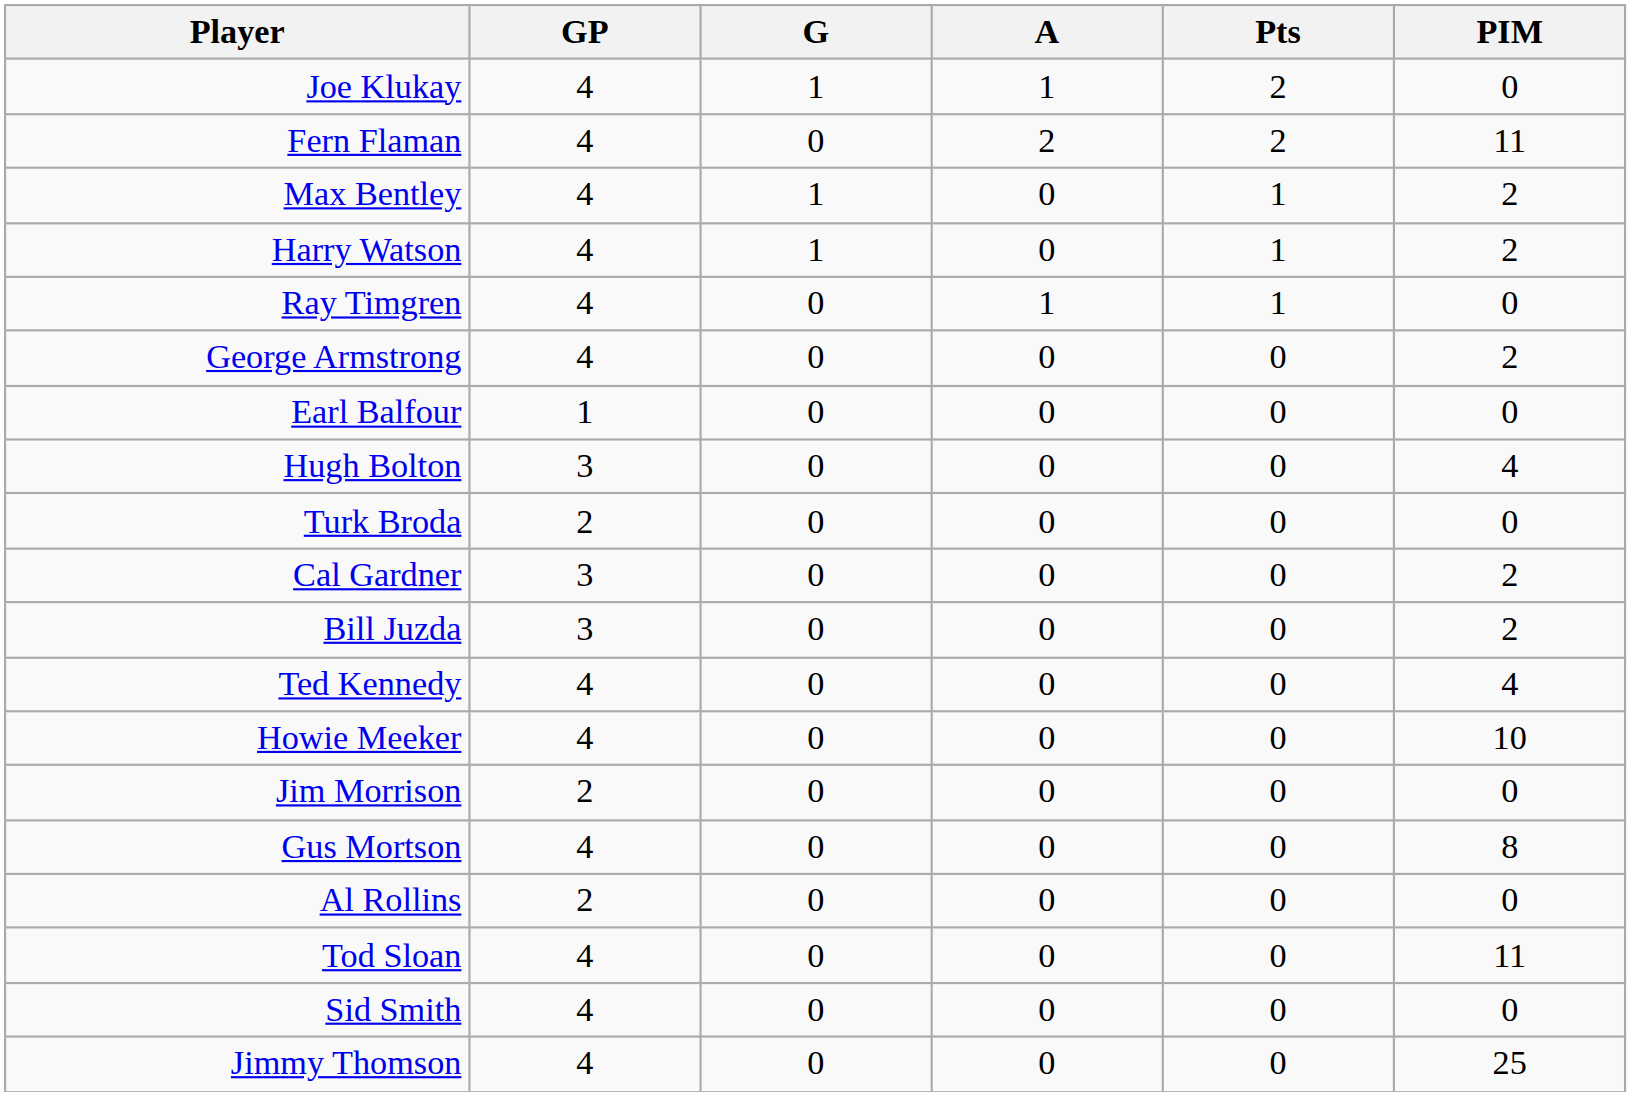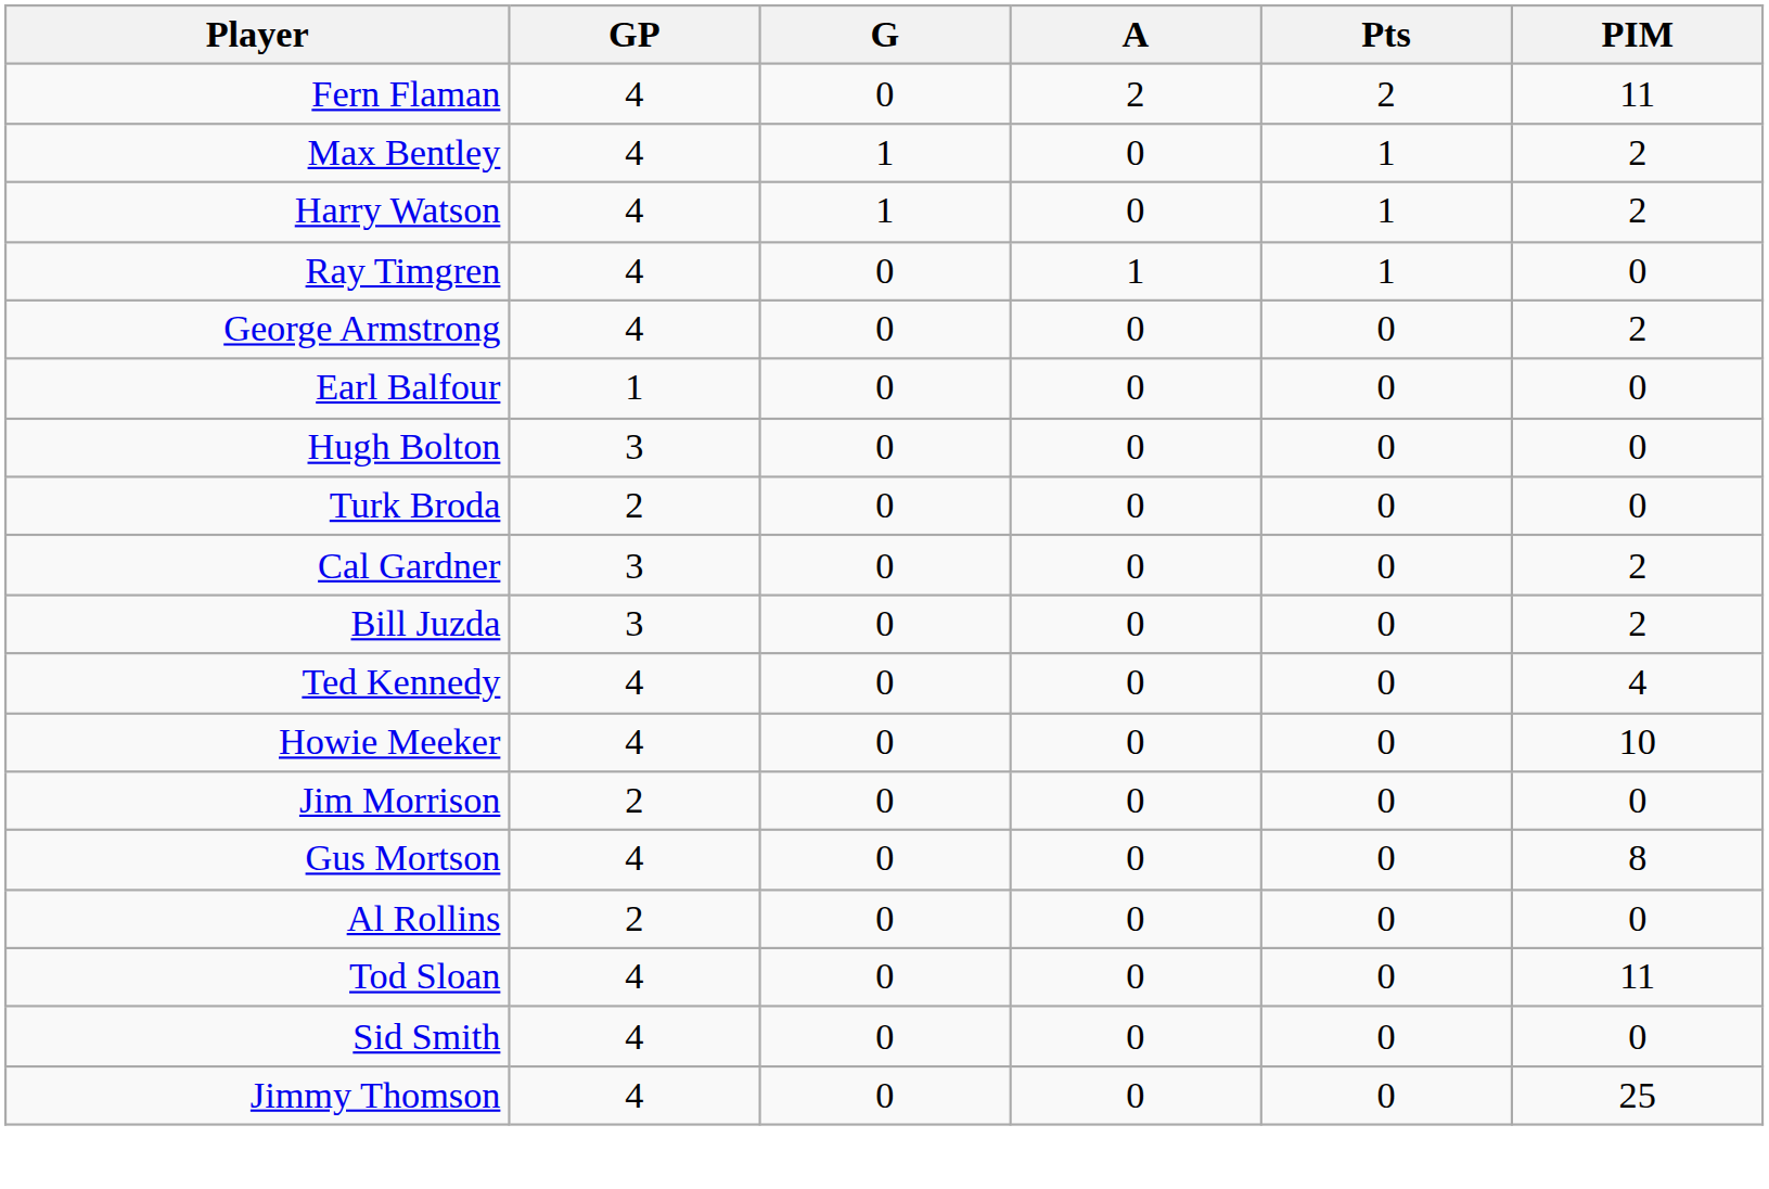 <table class="wikitable sortable" width="60%">
 <tr ALIGN="center">
 <th bgcolor="#DDDDFF" width="10%">Player</th>
 <th bgcolor="#DDDDFF" width="5%">GP</th>
 <th bgcolor="#DDDDFF" width="5%">G</th>
 <th bgcolor="#DDDDFF" width="5%">A</th>
 <th bgcolor="#DDDDFF" width="5%">Pts</th>
 <th bgcolor="#DDDDFF" width="5%">PIM</th>
-</tr>
-<tr align="center">
-<td align="right"><a href='#'>Joe Klukay</a></td>
-<td>4</td>
-<td>1</td>
-<td>1</td>
-<td>2</td>
-<td>0</td>
 </tr>
 <tr align="center">
 <td align="right"><a href='#'>Fern Flaman</a></td>
 <td>4</td>
 <td>0</td>
 <td>2</td>
 <td>2</td>
 <td>11</td>
 </tr>
 <tr align="center">
 <td align="right"><a href='#'>Max Bentley</a></td>
 <td>4</td>
 <td>1</td>
 <td>0</td>
 <td>1</td>
 <td>2</td>
 </tr>
 <tr align="center">
 <td align="right"><a href='#'>Harry Watson</a></td>
 <td>4</td>
 <td>1</td>
 <td>0</td>
 <td>1</td>
 <td>2</td>
 </tr>
 <tr align="center">
 <td align="right"><a href='#'>Ray Timgren</a></td>
 <td>4</td>
 <td>0</td>
 <td>1</td>
 <td>1</td>
 <td>0</td>
 </tr>
 <tr align="center">
 <td align="right"><a href='#'>George Armstrong</a></td>
 <td>4</td>
 <td>0</td>
 <td>0</td>
 <td>0</td>
 <td>2</td>
 </tr>
 <tr align="center">
 <td align="right"><a href='#'>Earl Balfour</a></td>
 <td>1</td>
 <td>0</td>
 <td>0</td>
 <td>0</td>
 <td>0</td>
 </tr>
 <tr align="center">
 <td align="right"><a href='#'>Hugh Bolton</a></td>
 <td>3</td>
 <td>0</td>
 <td>0</td>
 <td>0</td>
-<td>4</td>
+<td>0</td>
 </tr>
 <tr align="center">
 <td align="right"><a href='#'>Turk Broda</a></td>
 <td>2</td>
 <td>0</td>
 <td>0</td>
 <td>0</td>
 <td>0</td>
 </tr>
 <tr align="center">
 <td align="right"><a href='#'>Cal Gardner</a></td>
 <td>3</td>
 <td>0</td>
 <td>0</td>
 <td>0</td>
 <td>2</td>
 </tr>
 <tr align="center">
 <td align="right"><a href='#'>Bill Juzda</a></td>
 <td>3</td>
 <td>0</td>
 <td>0</td>
 <td>0</td>
 <td>2</td>
 </tr>
 <tr align="center">
 <td align="right"><a href='#'>Ted Kennedy</a></td>
 <td>4</td>
 <td>0</td>
 <td>0</td>
 <td>0</td>
 <td>4</td>
 </tr>
 <tr align="center">
 <td align="right"><a href='#'>Howie Meeker</a></td>
 <td>4</td>
 <td>0</td>
 <td>0</td>
 <td>0</td>
 <td>10</td>
 </tr>
 <tr align="center">
 <td align="right"><a href='#'>Jim Morrison</a></td>
 <td>2</td>
 <td>0</td>
 <td>0</td>
 <td>0</td>
 <td>0</td>
 </tr>
 <tr align="center">
 <td align="right"><a href='#'>Gus Mortson</a></td>
 <td>4</td>
 <td>0</td>
 <td>0</td>
 <td>0</td>
 <td>8</td>
 </tr>
 <tr align="center">
 <td align="right"><a href='#'>Al Rollins</a></td>
 <td>2</td>
 <td>0</td>
 <td>0</td>
 <td>0</td>
 <td>0</td>
 </tr>
 <tr align="center">
 <td align="right"><a href='#'>Tod Sloan</a></td>
 <td>4</td>
 <td>0</td>
 <td>0</td>
 <td>0</td>
 <td>11</td>
 </tr>
 <tr align="center">
 <td align="right"><a href='#'>Sid Smith</a></td>
 <td>4</td>
 <td>0</td>
 <td>0</td>
 <td>0</td>
 <td>0</td>
 </tr>
 <tr align="center">
 <td align="right"><a href='#'>Jimmy Thomson</a></td>
 <td>4</td>
 <td>0</td>
 <td>0</td>
 <td>0</td>
 <td>25</td>
 </tr>
 </table>
